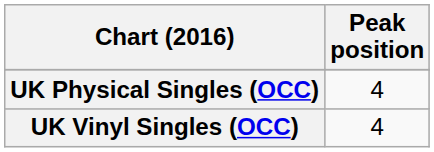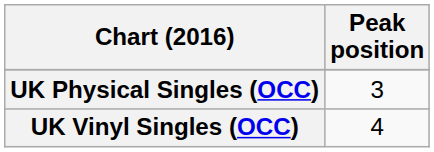 <table class="wikitable sortable plainrowheaders" style="text-align:center">
 <tr>
 <th>Chart (2016)</th>
 <th>Peak<br>position</th>
 </tr>
 <tr>
 </tr>
 <tr>
 <th scope="row">UK Physical Singles (<a href='#'>OCC</a>)</th>
-<td>4</td>
+<td>3</td>
 </tr>
 <tr>
 <th scope="row">UK Vinyl Singles (<a href='#'>OCC</a>)</th>
 <td>4</td>
 </tr>
 </table>
